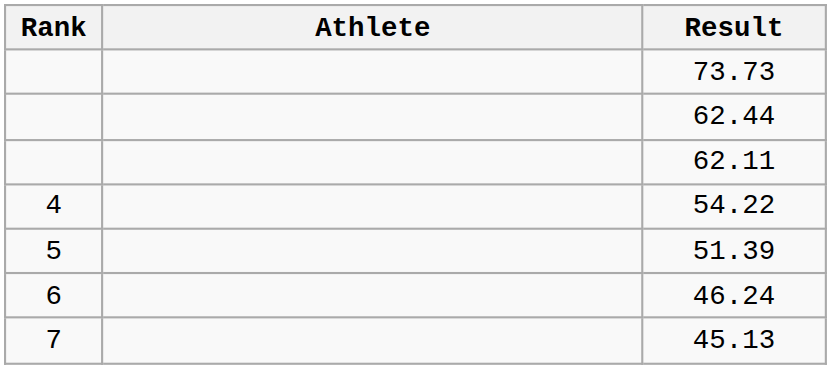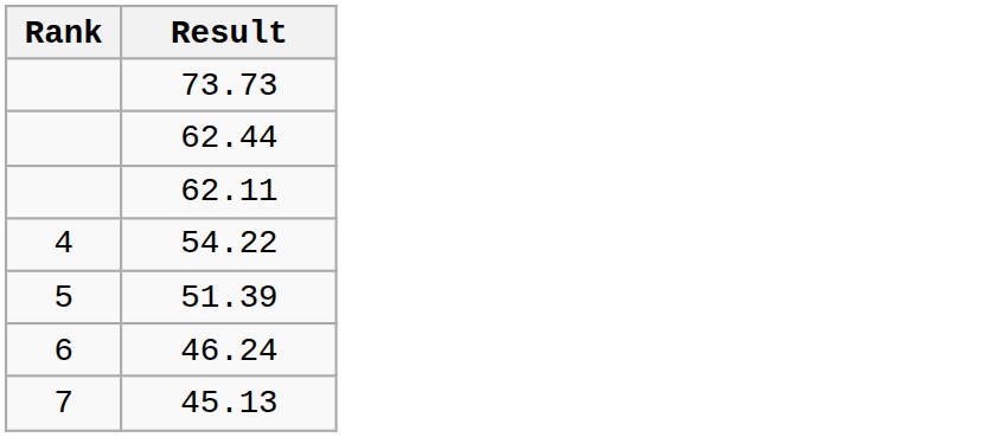 <table class=wikitable style="text-align:center">
 <tr>
 <th width=40>Rank</th>
-<th width=250>Athlete</th>
 <th width=80>Result</th>
 </tr>
 <tr>
 <td></td>
-<td align=left></td>
 <td>73.73</td>
 </tr>
 <tr>
 <td></td>
-<td align=left></td>
 <td>62.44</td>
 </tr>
 <tr>
 <td></td>
-<td align=left></td>
 <td>62.11</td>
 </tr>
 <tr>
 <td>4</td>
-<td align=left></td>
 <td>54.22</td>
 </tr>
 <tr>
 <td>5</td>
-<td align=left></td>
 <td>51.39</td>
 </tr>
 <tr>
 <td>6</td>
-<td align=left></td>
 <td>46.24</td>
 </tr>
 <tr>
 <td>7</td>
-<td align=left></td>
 <td>45.13</td>
 </tr>
 </table>
